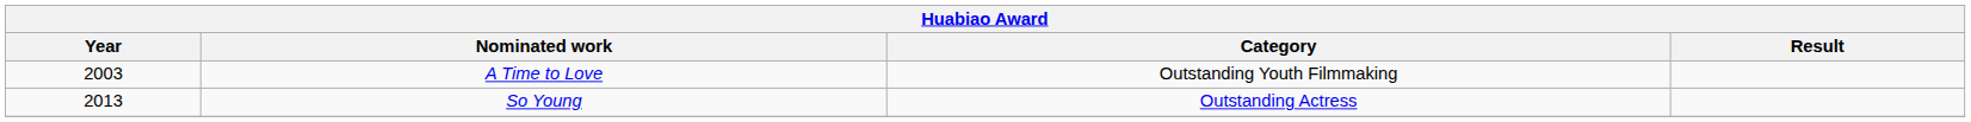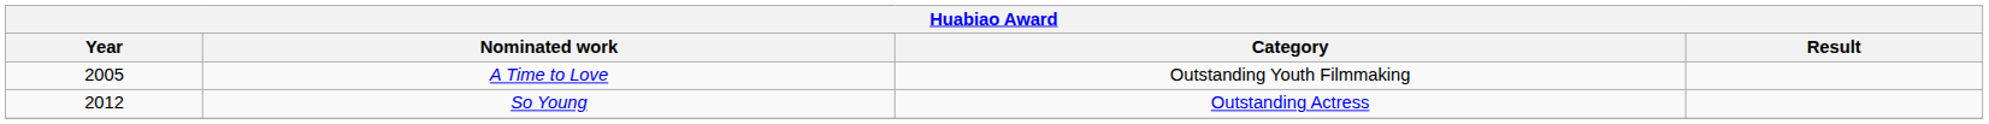 <table width="90%" class="wikitable">
 <tr>
 <th colspan="4" align="center"><a href='#'>Huabiao Award</a></th>
 </tr>
 <tr>
 <th width="10%">Year</th>
 <th width="35%">Nominated work</th>
 <th width="40%">Category</th>
 <th width="15%">Result</th>
 </tr>
 <tr>
-<td align="center" rowspan="1">2003</td>
+<td align="center" rowspan="1">2005</td>
 <td align="center"><em><a href='#'>A Time to Love</a></em></td>
 <td align="center">Outstanding Youth Filmmaking</td>
 <td></td>
 </tr>
 <tr>
-<td align="center" rowspan="1">2013</td>
+<td align="center" rowspan="1">2012</td>
 <td align="center"><em><a href='#'>So Young</a></em></td>
 <td align="center"><a href='#'>Outstanding Actress</a></td>
 <td></td>
 </tr>
 <tr>
 </tr>
 </table>
